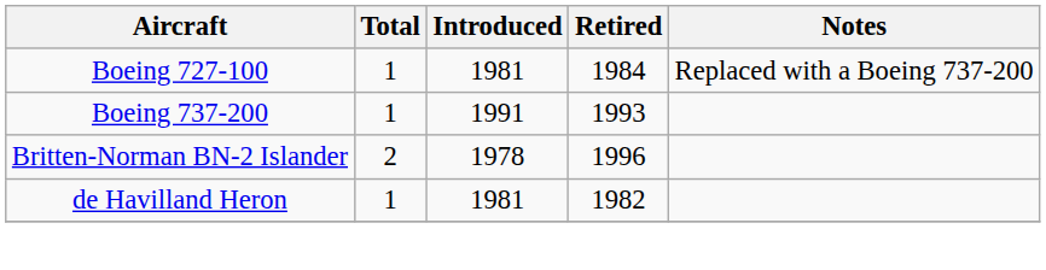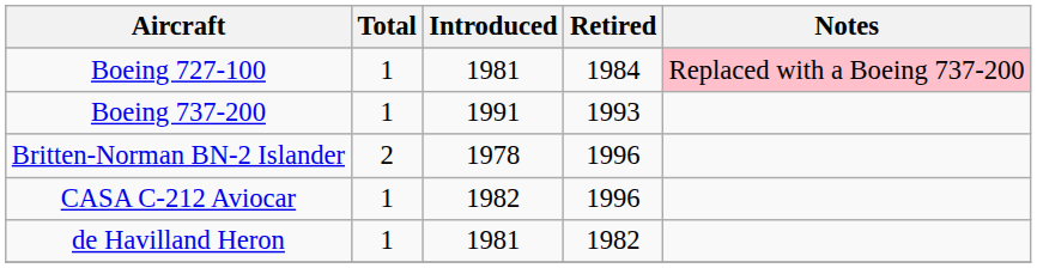 <table class="wikitable" style="margin:0.5em auto; text-align:center">
 <tr>
 <th>Aircraft</th>
 <th>Total</th>
 <th>Introduced</th>
 <th>Retired</th>
 <th>Notes</th>
 </tr>
 <tr>
 <td><a href='#'>Boeing 727-100</a></td>
 <td>1</td>
 <td>1981</td>
 <td>1984</td>
-<td>Replaced with a Boeing 737-200</td>
+<td style="background: pink;">Replaced with a Boeing 737-200</td>
 </tr>
 <tr>
 <td><a href='#'>Boeing 737-200</a></td>
 <td>1</td>
 <td>1991</td>
 <td>1993</td>
 <td></td>
 </tr>
 <tr>
 <td><a href='#'>Britten-Norman BN-2 Islander</a></td>
 <td>2</td>
 <td>1978</td>
 <td>1996</td>
 <td></td>
 </tr>
 <tr>
+<td><a href='#'>CASA C-212 Aviocar</a></td>
+<td>1</td>
+<td>1982</td>
+<td>1996</td>
+<td></td>
+</tr>
+<tr>
 <td><a href='#'>de Havilland Heron</a></td>
 <td>1</td>
 <td>1981</td>
 <td>1982</td>
 <td></td>
 </tr>
 <tr>
 </tr>
 </table>
